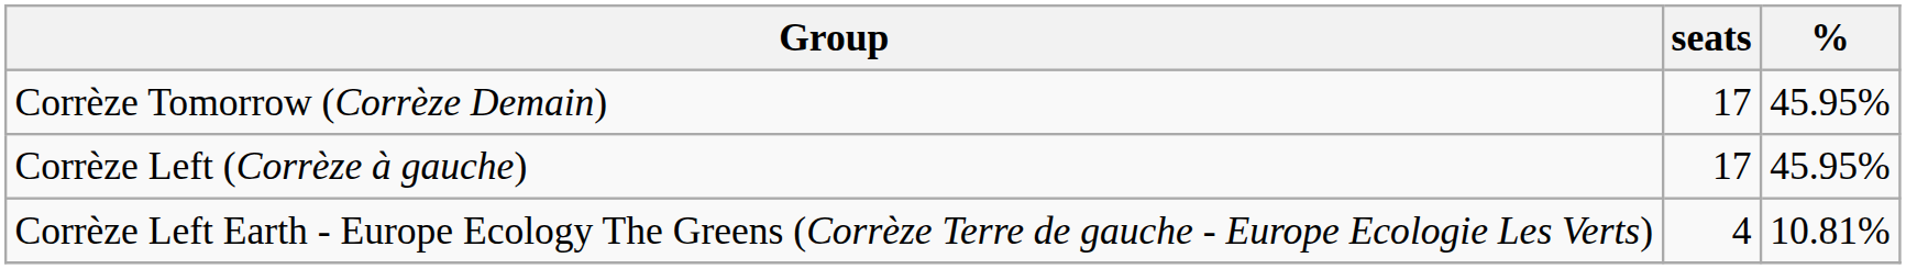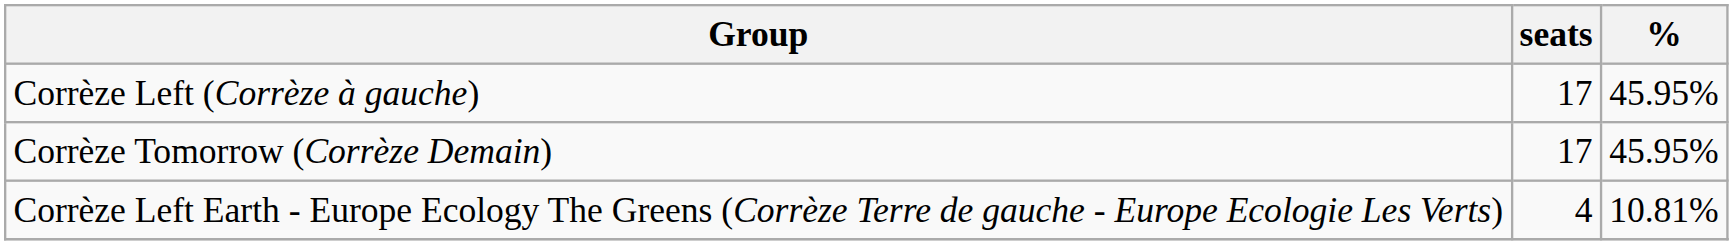 <table class="wikitable" style="font-size: 95%;">
 <tr>
 <th colspan=1>Group</th>
 <th>seats</th>
 <th>%</th>
 </tr>
 <tr>
-<td>Corrèze Tomorrow (<em>Corrèze Demain</em>)</td>
+<td>Corrèze Left (<em>Corrèze à gauche</em>)</td>
 <td align="right">17</td>
 <td align="right">45.95%</td>
 </tr>
 <tr>
-<td>Corrèze Left (<em>Corrèze à gauche</em>)</td>
+<td>Corrèze Tomorrow (<em>Corrèze Demain</em>)</td>
 <td align="right">17</td>
 <td align="right">45.95%</td>
 </tr>
 <tr>
 <td>Corrèze Left Earth - Europe Ecology The Greens (<em>Corrèze Terre de gauche - Europe Ecologie Les Verts</em>)</td>
 <td align="right">4</td>
 <td align="right">10.81%</td>
 </tr>
 <tr>
 </tr>
 </table>
